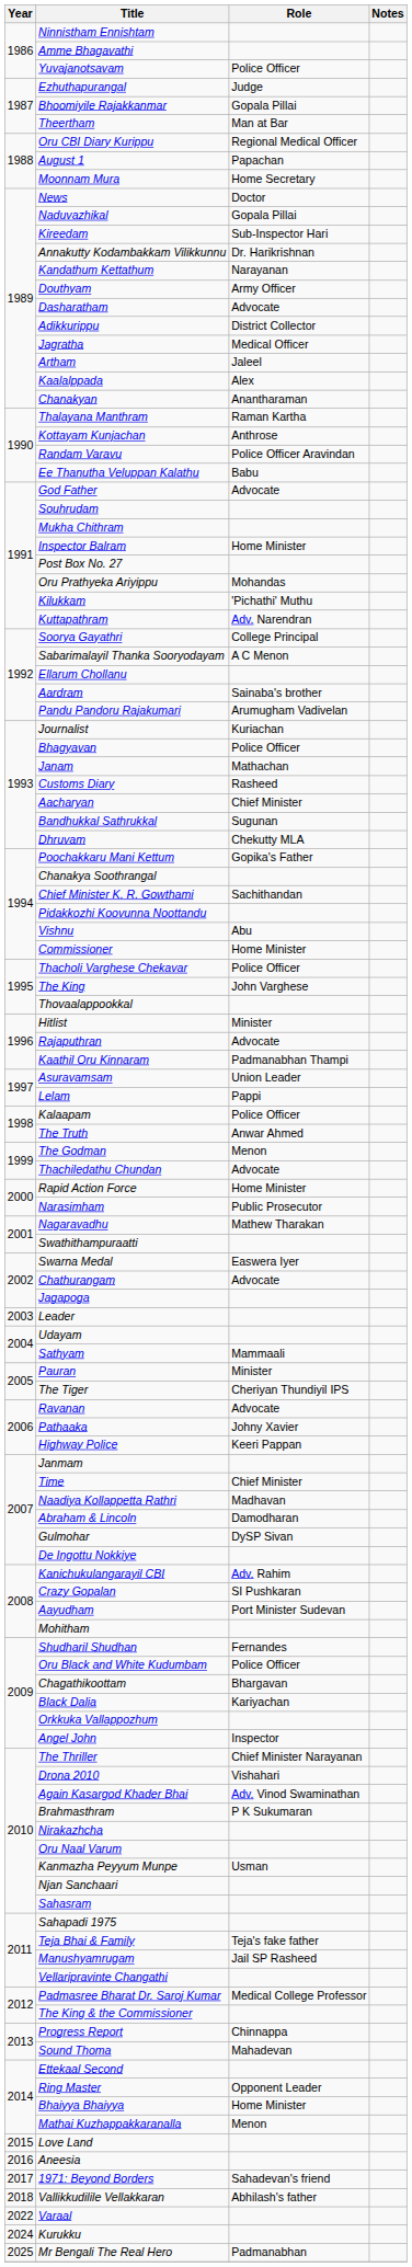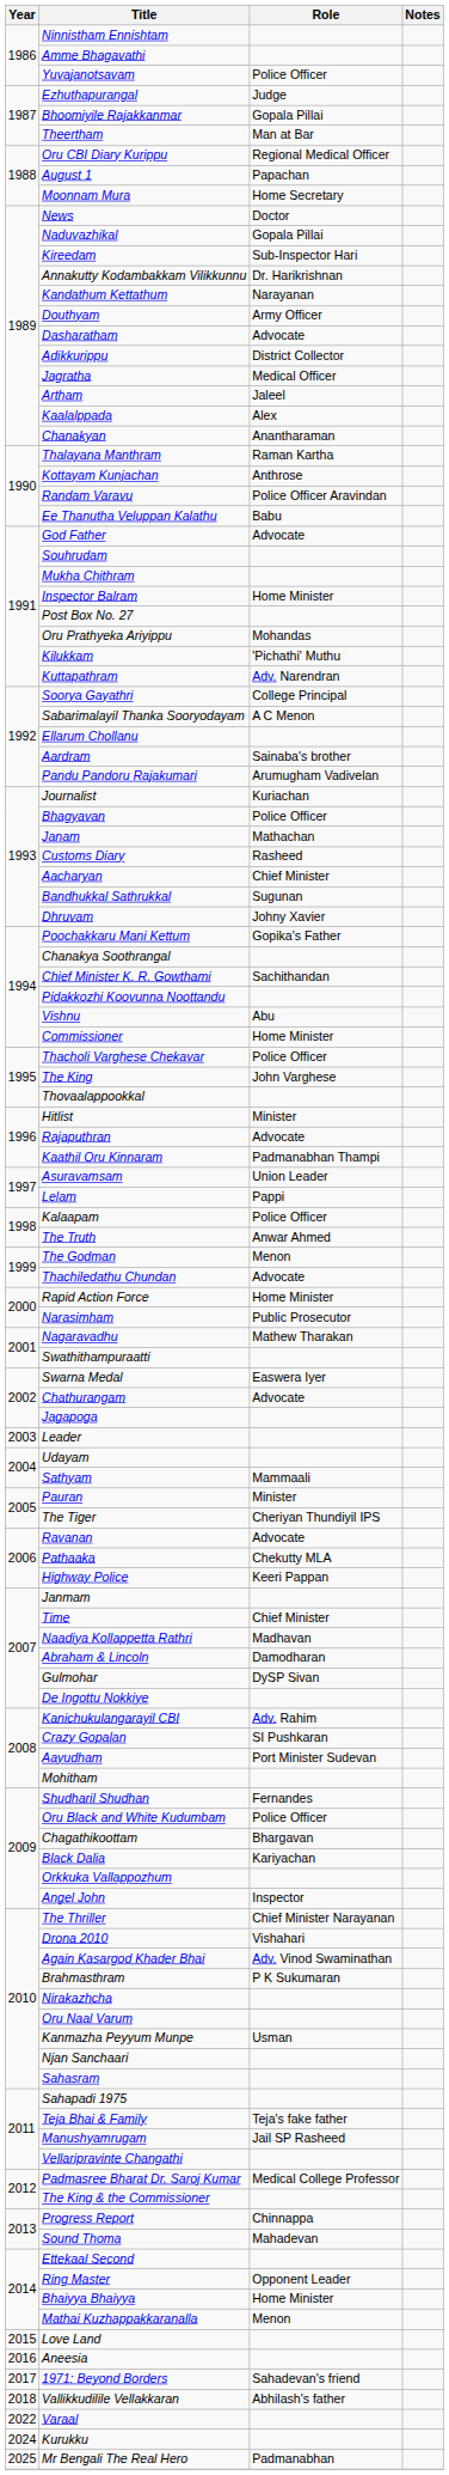 <table class="wikitable sortable">
 <tr>
 <th>Year</th>
 <th>Title</th>
 <th>Role</th>
 <th class="unsortable">Notes</th>
 </tr>
 <tr>
 <td rowspan=3>1986</td>
 <td><em><a href='#'>Ninnistham Ennishtam</a></em></td>
 <td></td>
 <td></td>
 </tr>
 <tr>
 <td><em><a href='#'>Amme Bhagavathi</a></em></td>
 <td></td>
 <td></td>
 </tr>
 <tr>
 <td><em><a href='#'>Yuvajanotsavam</a></em></td>
 <td>Police Officer</td>
 <td></td>
 </tr>
 <tr>
 <td rowspan=3>1987</td>
 <td><em><a href='#'>Ezhuthapurangal</a></em></td>
 <td>Judge</td>
 <td></td>
 </tr>
 <tr>
 <td><em><a href='#'>Bhoomiyile Rajakkanmar</a></em></td>
 <td>Gopala Pillai</td>
 <td></td>
 </tr>
 <tr>
 <td><em><a href='#'>Theertham</a></em></td>
 <td>Man at Bar</td>
 <td></td>
 </tr>
 <tr>
 <td rowspan=3>1988</td>
 <td><em><a href='#'>Oru CBI Diary Kurippu</a></em></td>
 <td>Regional Medical Officer</td>
 <td></td>
 </tr>
 <tr>
 <td><em><a href='#'>August 1</a></em></td>
 <td>Papachan</td>
 <td></td>
 </tr>
 <tr>
 <td><em><a href='#'>Moonnam Mura</a></em></td>
 <td>Home Secretary</td>
 <td></td>
 </tr>
 <tr>
 <td rowspan=12>1989</td>
 <td><em><a href='#'>News</a></em></td>
 <td>Doctor</td>
 <td></td>
 </tr>
 <tr>
 <td><em><a href='#'>Naduvazhikal</a></em></td>
 <td>Gopala Pillai</td>
 <td></td>
 </tr>
 <tr>
 <td><em><a href='#'>Kireedam</a></em></td>
 <td>Sub-Inspector Hari</td>
 <td></td>
 </tr>
 <tr>
 <td><em>Annakutty Kodambakkam Vilikkunnu</em></td>
 <td>Dr. Harikrishnan</td>
 <td></td>
 </tr>
 <tr>
 <td><em><a href='#'>Kandathum Kettathum</a></em></td>
 <td>Narayanan</td>
 <td></td>
 </tr>
 <tr>
 <td><em><a href='#'>Douthyam</a></em></td>
 <td>Army Officer</td>
 <td></td>
 </tr>
 <tr>
 <td><em><a href='#'>Dasharatham</a></em></td>
 <td>Advocate</td>
 <td></td>
 </tr>
 <tr>
 <td><em><a href='#'>Adikkurippu</a></em></td>
 <td>District Collector</td>
 <td></td>
 </tr>
 <tr>
 <td><em><a href='#'>Jagratha</a></em></td>
 <td>Medical Officer</td>
 <td></td>
 </tr>
 <tr>
 <td><em><a href='#'>Artham</a></em></td>
 <td>Jaleel</td>
 <td></td>
 </tr>
 <tr>
 <td><em><a href='#'>Kaalalppada</a></em></td>
 <td>Alex</td>
 <td></td>
 </tr>
 <tr>
 <td><em><a href='#'>Chanakyan</a></em></td>
 <td>Anantharaman</td>
 <td></td>
 </tr>
 <tr>
 <td rowspan=4>1990</td>
 <td><em><a href='#'>Thalayana Manthram</a></em></td>
 <td>Raman Kartha</td>
 <td></td>
 </tr>
 <tr>
 <td><em><a href='#'>Kottayam Kunjachan</a></em></td>
 <td>Anthrose</td>
 <td></td>
 </tr>
 <tr>
 <td><em><a href='#'>Randam Varavu</a></em></td>
 <td>Police Officer Aravindan</td>
 <td></td>
 </tr>
 <tr>
 <td><em><a href='#'>Ee Thanutha Veluppan Kalathu</a></em></td>
 <td>Babu</td>
 <td></td>
 </tr>
 <tr>
 <td rowspan=8>1991</td>
 <td><em><a href='#'>God Father</a></em></td>
 <td>Advocate</td>
 <td></td>
 </tr>
 <tr>
 <td><em><a href='#'>Souhrudam</a></em></td>
 <td></td>
 <td></td>
 </tr>
 <tr>
 <td><em><a href='#'>Mukha Chithram</a></em></td>
 <td></td>
 <td></td>
 </tr>
 <tr>
 <td><em><a href='#'>Inspector Balram</a></em></td>
 <td>Home Minister</td>
 <td></td>
 </tr>
 <tr>
 <td><em>Post Box No. 27</em></td>
 <td></td>
 <td></td>
 </tr>
 <tr>
 <td><em>Oru Prathyeka Ariyippu</em></td>
 <td>Mohandas</td>
 <td></td>
 </tr>
 <tr>
 <td><em><a href='#'>Kilukkam</a></em></td>
 <td>'Pichathi' Muthu</td>
 <td></td>
 </tr>
 <tr>
 <td><em><a href='#'>Kuttapathram</a></em></td>
 <td><a href='#'>Adv.</a> Narendran</td>
 <td></td>
 </tr>
 <tr>
 <td rowspan=5>1992</td>
 <td><em><a href='#'>Soorya Gayathri</a></em></td>
 <td>College Principal</td>
 <td></td>
 </tr>
 <tr>
 <td><em>Sabarimalayil Thanka Sooryodayam</em></td>
 <td>A C Menon</td>
 <td></td>
 </tr>
 <tr>
 <td><em><a href='#'>Ellarum Chollanu</a></em></td>
 <td></td>
 <td></td>
 </tr>
 <tr>
 <td><em><a href='#'>Aardram</a></em></td>
 <td>Sainaba's brother</td>
 <td></td>
 </tr>
 <tr>
 <td><em><a href='#'>Pandu Pandoru Rajakumari</a></em></td>
 <td>Arumugham Vadivelan</td>
 <td></td>
 </tr>
 <tr>
 <td rowspan=7>1993</td>
 <td><em>Journalist</em></td>
 <td>Kuriachan</td>
 <td></td>
 </tr>
 <tr>
 <td><em><a href='#'>Bhagyavan</a></em></td>
 <td>Police Officer</td>
 <td></td>
 </tr>
 <tr>
 <td><em><a href='#'>Janam</a></em></td>
 <td>Mathachan</td>
 <td></td>
 </tr>
 <tr>
 <td><em><a href='#'>Customs Diary</a></em></td>
 <td>Rasheed</td>
 <td></td>
 </tr>
 <tr>
 <td><em><a href='#'>Aacharyan</a></em></td>
 <td>Chief Minister</td>
 <td></td>
 </tr>
 <tr>
 <td><em><a href='#'>Bandhukkal Sathrukkal</a></em></td>
 <td>Sugunan</td>
 <td></td>
 </tr>
 <tr>
 <td><em><a href='#'>Dhruvam</a></em></td>
-<td>Chekutty MLA</td>
+<td>Johny Xavier</td>
 <td></td>
 </tr>
 <tr>
 <td rowspan=6>1994</td>
 <td><em><a href='#'>Poochakkaru Mani Kettum</a></em></td>
 <td>Gopika's Father</td>
 <td></td>
 </tr>
 <tr>
 <td><em>Chanakya Soothrangal</em></td>
 <td></td>
 <td></td>
 </tr>
 <tr>
 <td><em><a href='#'>Chief Minister K. R. Gowthami</a></em></td>
 <td>Sachithandan</td>
 <td></td>
 </tr>
 <tr>
 <td><em><a href='#'>Pidakkozhi Koovunna Noottandu</a></em></td>
 <td></td>
 <td></td>
 </tr>
 <tr>
 <td><em><a href='#'>Vishnu</a></em></td>
 <td>Abu</td>
 <td></td>
 </tr>
 <tr>
 <td><em><a href='#'>Commissioner</a></em></td>
 <td>Home Minister</td>
 <td></td>
 </tr>
 <tr>
 <td rowspan=3>1995</td>
 <td><em><a href='#'>Thacholi Varghese Chekavar</a></em></td>
 <td>Police Officer</td>
 <td></td>
 </tr>
 <tr>
 <td><em><a href='#'>The King</a></em></td>
 <td>John Varghese</td>
 <td></td>
 </tr>
 <tr>
 <td><em>Thovaalappookkal</em></td>
 <td></td>
 <td></td>
 </tr>
 <tr>
 <td rowspan=3>1996</td>
 <td><em>Hitlist</em></td>
 <td>Minister</td>
 <td></td>
 </tr>
 <tr>
 <td><em><a href='#'>Rajaputhran</a></em></td>
 <td>Advocate</td>
 <td></td>
 </tr>
 <tr>
 <td><em><a href='#'>Kaathil Oru Kinnaram</a></em></td>
 <td>Padmanabhan Thampi</td>
 <td></td>
 </tr>
 <tr>
 <td rowspan=2>1997</td>
 <td><em><a href='#'>Asuravamsam</a></em></td>
 <td>Union Leader</td>
 <td></td>
 </tr>
 <tr>
 <td><em><a href='#'>Lelam</a></em></td>
 <td>Pappi</td>
 <td></td>
 </tr>
 <tr>
 <td rowspan=2>1998</td>
 <td><em>Kalaapam</em></td>
 <td>Police Officer</td>
 <td></td>
 </tr>
 <tr>
 <td><em><a href='#'>The Truth</a></em></td>
 <td>Anwar Ahmed</td>
 <td></td>
 </tr>
 <tr>
 <td rowspan=2>1999</td>
 <td><em><a href='#'>The Godman</a></em></td>
 <td>Menon</td>
 <td></td>
 </tr>
 <tr>
 <td><em><a href='#'>Thachiledathu Chundan</a></em></td>
 <td>Advocate</td>
 <td></td>
 </tr>
 <tr>
 <td rowspan=2>2000</td>
 <td><em>Rapid Action Force</em></td>
 <td>Home Minister</td>
 <td></td>
 </tr>
 <tr>
 <td><em><a href='#'>Narasimham</a></em></td>
 <td>Public Prosecutor</td>
 <td></td>
 </tr>
 <tr>
 <td rowspan=2>2001</td>
 <td><em><a href='#'>Nagaravadhu</a></em></td>
 <td>Mathew Tharakan</td>
 <td></td>
 </tr>
 <tr>
 <td><em>Swathithampuraatti</em></td>
 <td></td>
 <td></td>
 </tr>
 <tr>
 <td rowspan=3>2002</td>
 <td><em>Swarna Medal</em></td>
 <td>Easwera Iyer</td>
 <td></td>
 </tr>
 <tr>
 <td><em><a href='#'>Chathurangam</a></em></td>
 <td>Advocate</td>
 <td></td>
 </tr>
 <tr>
 <td><em><a href='#'>Jagapoga</a></em></td>
 <td></td>
 <td></td>
 </tr>
 <tr>
 <td>2003</td>
 <td><em>Leader</em></td>
 <td></td>
 <td></td>
 </tr>
 <tr>
 <td rowspan=2>2004</td>
 <td><em>Udayam</em></td>
 <td></td>
 <td></td>
 </tr>
 <tr>
 <td><em><a href='#'>Sathyam</a></em></td>
 <td>Mammaali</td>
 <td></td>
 </tr>
 <tr>
 <td rowspan=2>2005</td>
 <td><em><a href='#'>Pauran</a></em></td>
 <td>Minister</td>
 <td></td>
 </tr>
 <tr>
 <td><em>The Tiger</em></td>
 <td>Cheriyan Thundiyil IPS</td>
 <td></td>
 </tr>
 <tr>
 <td rowspan=3>2006</td>
 <td><em><a href='#'>Ravanan</a></em></td>
 <td>Advocate</td>
 <td></td>
 </tr>
 <tr>
 <td><em><a href='#'>Pathaaka</a></em></td>
-<td>Johny Xavier</td>
+<td>Chekutty MLA</td>
 <td></td>
 </tr>
 <tr>
 <td><em><a href='#'>Highway Police</a></em></td>
 <td>Keeri Pappan</td>
 <td></td>
 </tr>
 <tr>
 <td rowspan=6>2007</td>
 <td><em>Janmam</em></td>
 <td></td>
 <td></td>
 </tr>
 <tr>
 <td><em><a href='#'>Time</a></em></td>
 <td>Chief Minister</td>
 <td></td>
 </tr>
 <tr>
 <td><em><a href='#'>Naadiya Kollappetta Rathri</a></em></td>
 <td>Madhavan</td>
 <td></td>
 </tr>
 <tr>
 <td><em><a href='#'>Abraham & Lincoln</a></em></td>
 <td>Damodharan</td>
 <td></td>
 </tr>
 <tr>
 <td><em>Gulmohar</em></td>
 <td>DySP Sivan</td>
 <td></td>
 </tr>
 <tr>
 <td><em><a href='#'>De Ingottu Nokkiye</a></em></td>
 <td></td>
 <td></td>
 </tr>
 <tr>
 <td rowspan=4>2008</td>
 <td><em><a href='#'>Kanichukulangarayil CBI</a></em></td>
 <td><a href='#'>Adv.</a> Rahim</td>
 <td></td>
 </tr>
 <tr>
 <td><em><a href='#'>Crazy Gopalan</a></em></td>
 <td>SI Pushkaran</td>
 <td></td>
 </tr>
 <tr>
 <td><em><a href='#'>Aayudham</a></em></td>
 <td>Port Minister Sudevan</td>
 <td></td>
 </tr>
 <tr>
 <td><em>Mohitham</em></td>
 <td></td>
 <td></td>
 </tr>
 <tr>
 <td rowspan=6>2009</td>
 <td><em><a href='#'>Shudharil Shudhan</a></em></td>
 <td>Fernandes</td>
 <td></td>
 </tr>
 <tr>
 <td><em><a href='#'>Oru Black and White Kudumbam</a></em></td>
 <td>Police Officer</td>
 <td></td>
 </tr>
 <tr>
 <td><em>Chagathikoottam</em></td>
 <td>Bhargavan</td>
 <td></td>
 </tr>
 <tr>
 <td><em><a href='#'>Black Dalia</a></em></td>
 <td>Kariyachan</td>
 <td></td>
 </tr>
 <tr>
 <td><em><a href='#'>Orkkuka Vallappozhum</a></em></td>
 <td></td>
 <td></td>
 </tr>
 <tr>
 <td><em><a href='#'>Angel John</a></em></td>
 <td>Inspector</td>
 <td></td>
 </tr>
 <tr>
 <td rowspan=9>2010</td>
 <td><em><a href='#'>The Thriller</a></em></td>
 <td>Chief Minister Narayanan</td>
 <td></td>
 </tr>
 <tr>
 <td><em><a href='#'>Drona 2010</a></em></td>
 <td>Vishahari</td>
 <td></td>
 </tr>
 <tr>
 <td><em><a href='#'>Again Kasargod Khader Bhai</a></em></td>
 <td><a href='#'>Adv.</a> Vinod Swaminathan</td>
 <td></td>
 </tr>
 <tr>
 <td><em>Brahmasthram</em></td>
 <td>P K Sukumaran</td>
 <td></td>
 </tr>
 <tr>
 <td><em><a href='#'>Nirakazhcha</a></em></td>
 <td></td>
 <td></td>
 </tr>
 <tr>
 <td><em><a href='#'>Oru Naal Varum</a></em></td>
 <td></td>
 <td></td>
 </tr>
 <tr>
 <td><em>Kanmazha Peyyum Munpe</em></td>
 <td>Usman</td>
 <td></td>
 </tr>
 <tr>
 <td><em>Njan Sanchaari</em></td>
 <td></td>
 <td></td>
 </tr>
 <tr>
 <td><em><a href='#'>Sahasram</a></em></td>
 <td></td>
 <td></td>
 </tr>
 <tr>
 <td rowspan=4>2011</td>
 <td><em>Sahapadi 1975</em></td>
 <td></td>
 <td></td>
 </tr>
 <tr>
 <td><em><a href='#'>Teja Bhai & Family</a></em></td>
 <td>Teja's fake father</td>
 <td></td>
 </tr>
 <tr>
 <td><em><a href='#'>Manushyamrugam</a></em></td>
 <td>Jail SP Rasheed</td>
 <td></td>
 </tr>
 <tr>
 <td><em><a href='#'>Vellaripravinte Changathi</a></em></td>
 <td></td>
 <td></td>
 </tr>
 <tr>
 <td rowspan=2>2012</td>
 <td><em><a href='#'>Padmasree Bharat Dr. Saroj Kumar</a></em></td>
 <td>Medical College Professor</td>
 <td></td>
 </tr>
 <tr>
 <td><em><a href='#'>The King & the Commissioner</a></em></td>
 <td></td>
 <td></td>
 </tr>
 <tr>
 <td rowspan=2>2013</td>
 <td><em><a href='#'>Progress Report</a></em></td>
 <td>Chinnappa</td>
 <td></td>
 </tr>
 <tr>
 <td><em><a href='#'>Sound Thoma</a></em></td>
 <td>Mahadevan</td>
 <td></td>
 </tr>
 <tr>
 <td rowspan=4>2014</td>
 <td><em><a href='#'>Ettekaal Second</a></em></td>
 <td></td>
 <td></td>
 </tr>
 <tr>
 <td><em><a href='#'>Ring Master</a></em></td>
 <td>Opponent Leader</td>
 <td></td>
 </tr>
 <tr>
 <td><em><a href='#'>Bhaiyya Bhaiyya</a></em></td>
 <td>Home Minister</td>
 <td></td>
 </tr>
 <tr>
 <td><em><a href='#'>Mathai Kuzhappakkaranalla</a></em></td>
 <td>Menon</td>
 <td></td>
 </tr>
 <tr>
 <td>2015</td>
 <td><em>Love Land</em></td>
 <td></td>
 <td></td>
 </tr>
 <tr>
 <td>2016</td>
 <td><em>Aneesia</em></td>
 <td></td>
 <td></td>
 </tr>
 <tr>
 <td>2017</td>
 <td><em><a href='#'>1971: Beyond Borders</a></em></td>
 <td>Sahadevan's friend</td>
 <td></td>
 </tr>
 <tr>
 <td>2018</td>
 <td><em>Vallikkudilile Vellakkaran</em></td>
 <td>Abhilash's father</td>
 <td></td>
 </tr>
 <tr>
 <td>2022</td>
 <td><em><a href='#'>Varaal</a></em></td>
 <td></td>
 <td></td>
 </tr>
 <tr>
 <td>2024</td>
 <td><em>Kurukku</em></td>
 <td></td>
 <td></td>
 </tr>
 <tr>
 <td>2025</td>
 <td><em>Mr Bengali The Real Hero</em></td>
 <td>Padmanabhan</td>
 <td></td>
 </tr>
 <tr>
 </tr>
 </table>
